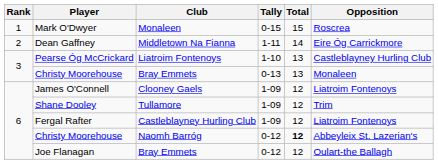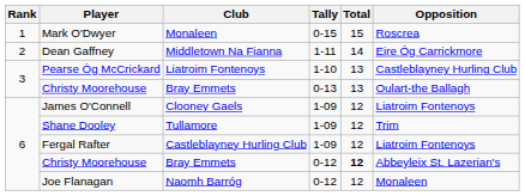 <table class="wikitable">
 <tr>
 <th>Rank</th>
 <th>Player</th>
 <th>Club</th>
 <th>Tally</th>
 <th>Total</th>
 <th>Opposition</th>
 </tr>
 <tr>
 <td rowspan="1" style="text-align:center;">1</td>
 <td>Mark O'Dwyer</td>
 <td><a href='#'>Monaleen</a></td>
 <td align=center>0-15</td>
 <td align=center>15</td>
 <td><a href='#'>Roscrea</a></td>
 </tr>
 <tr>
 <td rowspan="1" style="text-align:center;">2</td>
 <td>Dean Gaffney</td>
 <td><a href='#'>Middletown Na Fianna</a></td>
 <td align=center>1-11</td>
 <td align=center>14</td>
 <td><a href='#'>Eire Óg Carrickmore</a></td>
 </tr>
 <tr>
 <td rowspan="2" style="text-align:center;">3</td>
 <td><a href='#'>Pearse Óg McCrickard</a></td>
 <td><a href='#'>Liatroim Fontenoys</a></td>
 <td align=center>1-10</td>
 <td align=center>13</td>
 <td><a href='#'>Castleblayney Hurling Club</a></td>
 </tr>
 <tr>
 <td><a href='#'>Christy Moorehouse</a></td>
 <td><a href='#'>Bray Emmets</a></td>
 <td align=center>0-13</td>
 <td align=center>13</td>
-<td><a href='#'>Monaleen</a></td>
+<td><a href='#'>Oulart-the Ballagh</a></td>
 </tr>
 <tr>
 <td rowspan="5" style="text-align:center;">6</td>
 <td>James O'Connell</td>
 <td><a href='#'>Clooney Gaels</a></td>
 <td align=center>1-09</td>
 <td align=center>12</td>
 <td><a href='#'>Liatroim Fontenoys</a></td>
 </tr>
 <tr>
 <td><a href='#'>Shane Dooley</a></td>
 <td><a href='#'>Tullamore</a></td>
 <td align=center>1-09</td>
 <td align=center>12</td>
 <td><a href='#'>Trim</a></td>
 </tr>
 <tr>
 <td>Fergal Rafter</td>
 <td><a href='#'>Castleblayney Hurling Club</a></td>
 <td align=center>1-09</td>
 <td align=center>12</td>
 <td><a href='#'>Liatroim Fontenoys</a></td>
 </tr>
 <tr>
 <td><a href='#'>Christy Moorehouse</a></td>
-<td><a href='#'>Naomh Barróg</a></td>
+<td><a href='#'>Bray Emmets</a></td>
 <td align=center>0-12</td>
 <td align=center><strong>12</strong></td>
 <td><a href='#'>Abbeyleix St. Lazerian's</a></td>
 </tr>
 <tr>
 <td>Joe Flanagan</td>
-<td><a href='#'>Bray Emmets</a></td>
+<td><a href='#'>Naomh Barróg</a></td>
 <td align=center>0-12</td>
 <td align=center>12</td>
-<td><a href='#'>Oulart-the Ballagh</a></td>
+<td><a href='#'>Monaleen</a></td>
 </tr>
 </table>
